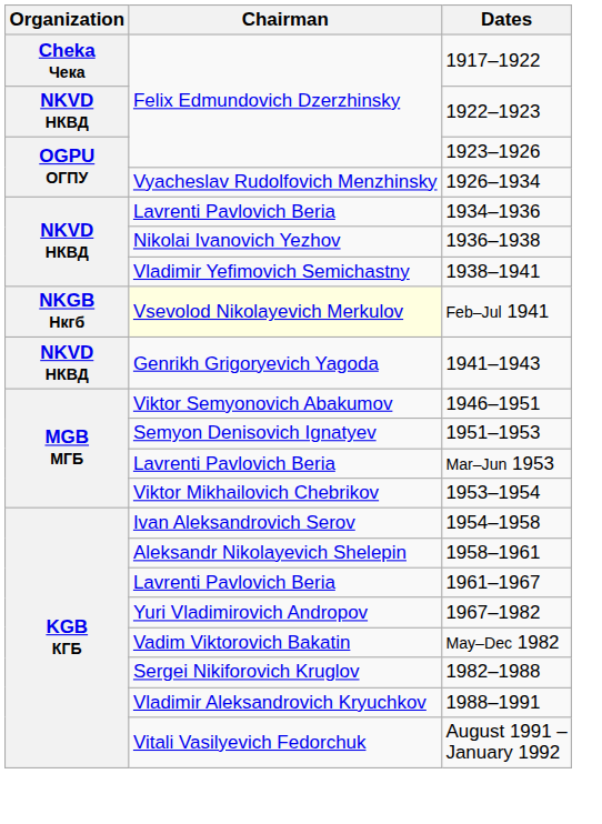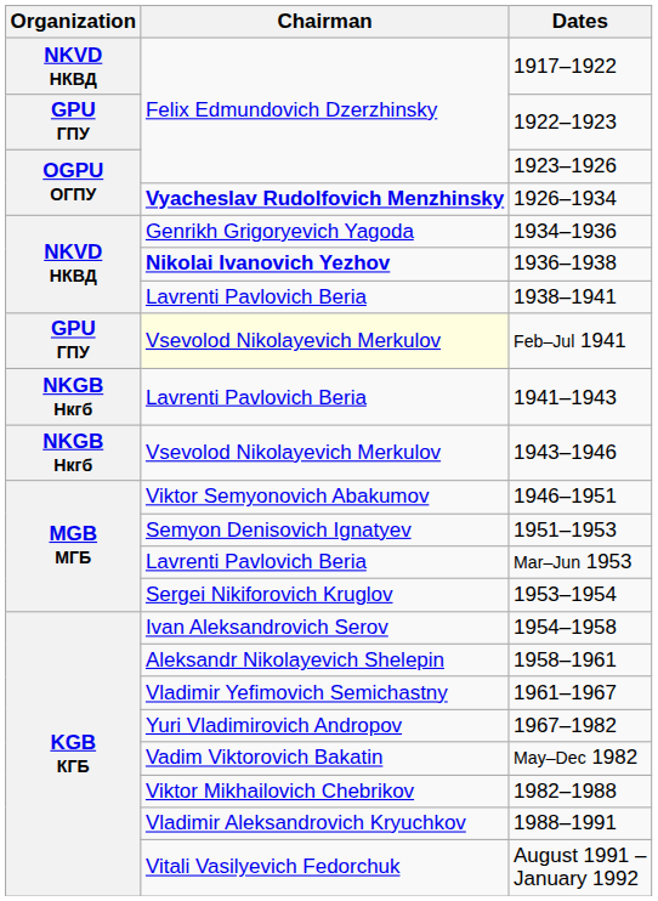 <table class="wikitable">
 <tr>
 <th>Organization</th>
 <th>Chairman</th>
 <th>Dates</th>
 </tr>
 <tr>
-<th> <a href='#'>Cheka</a><br><small><span>Чека</span></small></th>
+<th> <a href='#'>NKVD</a><br><small><span>НКВД</span></small></th>
 <td rowspan="3"><a href='#'>Felix Edmundovich Dzerzhinsky</a></td>
 <td>1917–1922</td>
 </tr>
 <tr>
-<th> <a href='#'>NKVD</a><br><small><span>НКВД</span></small></th>
+<th> <a href='#'>GPU</a><br><small><span>ГПУ</span></small></th>
 <td>1922–1923</td>
 </tr>
 <tr>
 <th rowspan="2"> <a href='#'>OGPU</a><br><small><span>ОГПУ</span></small></th>
 <td>1923–1926</td>
 </tr>
 <tr>
-<td><a href='#'>Vyacheslav Rudolfovich Menzhinsky</a></td>
+<td><strong><a href='#'>Vyacheslav Rudolfovich Menzhinsky</a></strong></td>
 <td>1926–1934</td>
 </tr>
 <tr>
 <th rowspan="3"> <a href='#'>NKVD</a><br><small><span>НКВД</span></small></th>
-<td><a href='#'>Lavrenti Pavlovich Beria</a></td>
+<td><a href='#'>Genrikh Grigoryevich Yagoda</a></td>
 <td>1934–1936</td>
 </tr>
 <tr>
-<td><a href='#'>Nikolai Ivanovich Yezhov</a></td>
+<td><strong><a href='#'>Nikolai Ivanovich Yezhov</a></strong></td>
 <td>1936–1938</td>
 </tr>
 <tr>
-<td><a href='#'>Vladimir Yefimovich Semichastny</a></td>
+<td><a href='#'>Lavrenti Pavlovich Beria</a></td>
 <td>1938–1941</td>
 </tr>
 <tr>
-<th> <a href='#'>NKGB</a><br><small><span>Нкгб</span></small></th>
+<th> <a href='#'>GPU</a><br><small><span>ГПУ</span></small></th>
 <td style="background: lightyellow;"><a href='#'>Vsevolod Nikolayevich Merkulov</a></td>
 <td><small>Feb–Jul</small> 1941</td>
 </tr>
 <tr>
-<th> <a href='#'>NKVD</a><br><small><span>НКВД</span></small></th>
-<td><a href='#'>Genrikh Grigoryevich Yagoda</a></td>
+<th> <a href='#'>NKGB</a><br><small><span>Нкгб</span></small></th>
+<td><a href='#'>Lavrenti Pavlovich Beria</a></td>
 <td>1941–1943</td>
+</tr>
+<tr>
+<th> <a href='#'>NKGB</a><br><small><span>Нкгб</span></small></th>
+<td><a href='#'>Vsevolod Nikolayevich Merkulov</a></td>
+<td>1943–1946</td>
 </tr>
 <tr>
 <th rowspan="4"> <a href='#'>MGB</a><br><small><span>МГБ</span></small></th>
 <td><a href='#'>Viktor Semyonovich Abakumov</a></td>
 <td>1946–1951</td>
 </tr>
 <tr>
 <td><a href='#'>Semyon Denisovich Ignatyev</a></td>
 <td>1951–1953</td>
 </tr>
 <tr>
 <td><a href='#'>Lavrenti Pavlovich Beria</a></td>
 <td><small>Mar–Jun</small> 1953</td>
 </tr>
 <tr>
-<td><a href='#'>Viktor Mikhailovich Chebrikov</a></td>
+<td><a href='#'>Sergei Nikiforovich Kruglov</a></td>
 <td>1953–1954</td>
 </tr>
 <tr>
 <th rowspan="8"> <a href='#'>KGB</a><br> <small><span>КГБ</span></small></th>
 <td><a href='#'>Ivan Aleksandrovich Serov</a></td>
 <td>1954–1958</td>
 </tr>
 <tr>
 <td><a href='#'>Aleksandr Nikolayevich Shelepin</a></td>
 <td>1958–1961</td>
 </tr>
 <tr>
-<td><a href='#'>Lavrenti Pavlovich Beria</a></td>
+<td><a href='#'>Vladimir Yefimovich Semichastny</a></td>
 <td>1961–1967</td>
 </tr>
 <tr>
 <td><a href='#'>Yuri Vladimirovich Andropov</a></td>
 <td>1967–1982</td>
 </tr>
 <tr>
 <td><a href='#'>Vadim Viktorovich Bakatin</a></td>
 <td><small>May–Dec</small> 1982</td>
 </tr>
 <tr>
-<td><a href='#'>Sergei Nikiforovich Kruglov</a></td>
+<td><a href='#'>Viktor Mikhailovich Chebrikov</a></td>
 <td>1982–1988</td>
 </tr>
 <tr>
 <td><a href='#'>Vladimir Aleksandrovich Kryuchkov</a></td>
 <td>1988–1991</td>
 </tr>
 <tr>
 <td><a href='#'>Vitali Vasilyevich Fedorchuk</a></td>
 <td>August 1991 –<br>January 1992</td>
 </tr>
 </table>
